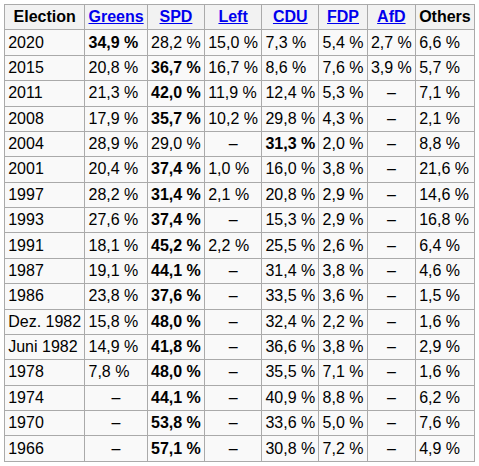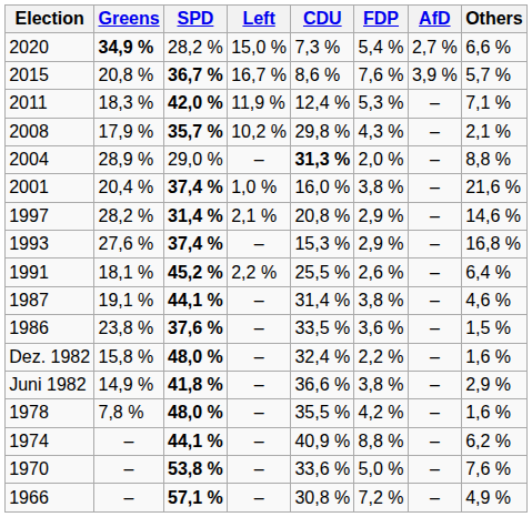 <table class="wikitable zebra">
 <tr class="hintergrundfarbe5">
 <th>Election</th>
 <th><a href='#'>Greens</a></th>
 <th><a href='#'>SPD</a></th>
 <th><a href='#'>Left</a></th>
 <th><a href='#'>CDU</a></th>
 <th><a href='#'>FDP</a></th>
 <th><a href='#'>AfD</a></th>
 <th>Others</th>
 </tr>
 <tr>
 <td>2020</td>
 <td><strong>34,9 %</strong></td>
 <td>28,2 %</td>
 <td>15,0 %</td>
 <td>7,3 %</td>
 <td>5,4 %</td>
 <td>2,7 %</td>
 <td>6,6 %</td>
 </tr>
 <tr>
 <td>2015</td>
 <td>20,8 %</td>
 <td><strong>36,7 %</strong></td>
 <td>16,7 %</td>
 <td>8,6 %</td>
 <td>7,6 %</td>
 <td>3,9 %</td>
 <td>5,7 %</td>
 </tr>
 <tr>
 <td>2011</td>
-<td>21,3 %</td>
+<td>18,3 %</td>
 <td><strong>42,0 %</strong></td>
 <td>11,9 %</td>
 <td>12,4 %</td>
 <td>5,3 %</td>
 <td style="text-align:center">–</td>
 <td>7,1 %</td>
 </tr>
 <tr>
 <td>2008</td>
 <td>17,9 %</td>
 <td><strong>35,7 %</strong></td>
 <td>10,2 %</td>
 <td>29,8 %</td>
 <td>4,3 %</td>
 <td style="text-align:center">–</td>
 <td>2,1 %</td>
 </tr>
 <tr>
 <td>2004</td>
 <td>28,9 %</td>
 <td>29,0 %</td>
 <td style="text-align:center">–</td>
 <td><strong>31,3 %</strong></td>
 <td>2,0 %</td>
 <td style="text-align:center">–</td>
 <td>8,8 %</td>
 </tr>
 <tr>
 <td>2001</td>
 <td>20,4 %</td>
 <td><strong>37,4 %</strong></td>
 <td>1,0 %</td>
 <td>16,0 %</td>
 <td>3,8 %</td>
 <td style="text-align:center">–</td>
 <td>21,6 %</td>
 </tr>
 <tr>
 <td>1997</td>
 <td>28,2 %</td>
 <td><strong>31,4 %</strong></td>
 <td>2,1 %</td>
 <td>20,8 %</td>
 <td>2,9 %</td>
 <td style="text-align:center">–</td>
 <td>14,6 %</td>
 </tr>
 <tr>
 <td>1993</td>
 <td>27,6 %</td>
 <td><strong>37,4 %</strong></td>
 <td style="text-align:center">–</td>
 <td>15,3 %</td>
 <td>2,9 %</td>
 <td style="text-align:center">–</td>
 <td>16,8 %</td>
 </tr>
 <tr>
 <td>1991</td>
 <td>18,1 %</td>
 <td><strong>45,2 %</strong></td>
 <td>2,2 %</td>
 <td>25,5 %</td>
 <td>2,6 %</td>
 <td style="text-align:center">–</td>
 <td>6,4 %</td>
 </tr>
 <tr>
 <td>1987</td>
 <td>19,1 %</td>
 <td><strong>44,1 %</strong></td>
 <td style="text-align:center">–</td>
 <td>31,4 %</td>
 <td>3,8 %</td>
 <td style="text-align:center">–</td>
 <td>4,6 %</td>
 </tr>
 <tr>
 <td>1986</td>
 <td>23,8 %</td>
 <td><strong>37,6 %</strong></td>
 <td style="text-align:center">–</td>
 <td>33,5 %</td>
 <td>3,6 %</td>
 <td style="text-align:center">–</td>
 <td>1,5 %</td>
 </tr>
 <tr>
 <td>Dez. 1982</td>
 <td>15,8 %</td>
 <td><strong>48,0 %</strong></td>
 <td style="text-align:center">–</td>
 <td>32,4 %</td>
 <td>2,2 %</td>
 <td style="text-align:center">–</td>
 <td>1,6 %</td>
 </tr>
 <tr>
 <td>Juni 1982</td>
 <td>14,9 %</td>
 <td><strong>41,8 %</strong></td>
 <td style="text-align:center">–</td>
 <td>36,6 %</td>
 <td>3,8 %</td>
 <td style="text-align:center">–</td>
 <td>2,9 %</td>
 </tr>
 <tr>
 <td>1978</td>
 <td>7,8 %</td>
 <td><strong>48,0 %</strong></td>
 <td style="text-align:center">–</td>
 <td>35,5 %</td>
-<td>7,1 %</td>
+<td>4,2 %</td>
 <td style="text-align:center">–</td>
 <td>1,6 %</td>
 </tr>
 <tr>
 <td>1974</td>
 <td style="text-align:center">–</td>
 <td><strong>44,1 %</strong></td>
 <td style="text-align:center">–</td>
 <td>40,9 %</td>
 <td>8,8 %</td>
 <td style="text-align:center">–</td>
 <td>6,2 %</td>
 </tr>
 <tr>
 <td>1970</td>
 <td style="text-align:center">–</td>
 <td><strong>53,8 %</strong></td>
 <td style="text-align:center">–</td>
 <td>33,6 %</td>
 <td>5,0 %</td>
 <td style="text-align:center">–</td>
 <td>7,6 %</td>
 </tr>
 <tr>
 <td>1966</td>
 <td style="text-align:center">–</td>
 <td><strong>57,1 %</strong></td>
 <td style="text-align:center">–</td>
 <td>30,8 %</td>
 <td>7,2 %</td>
 <td style="text-align:center">–</td>
 <td>4,9 %</td>
 </tr>
 </table>
